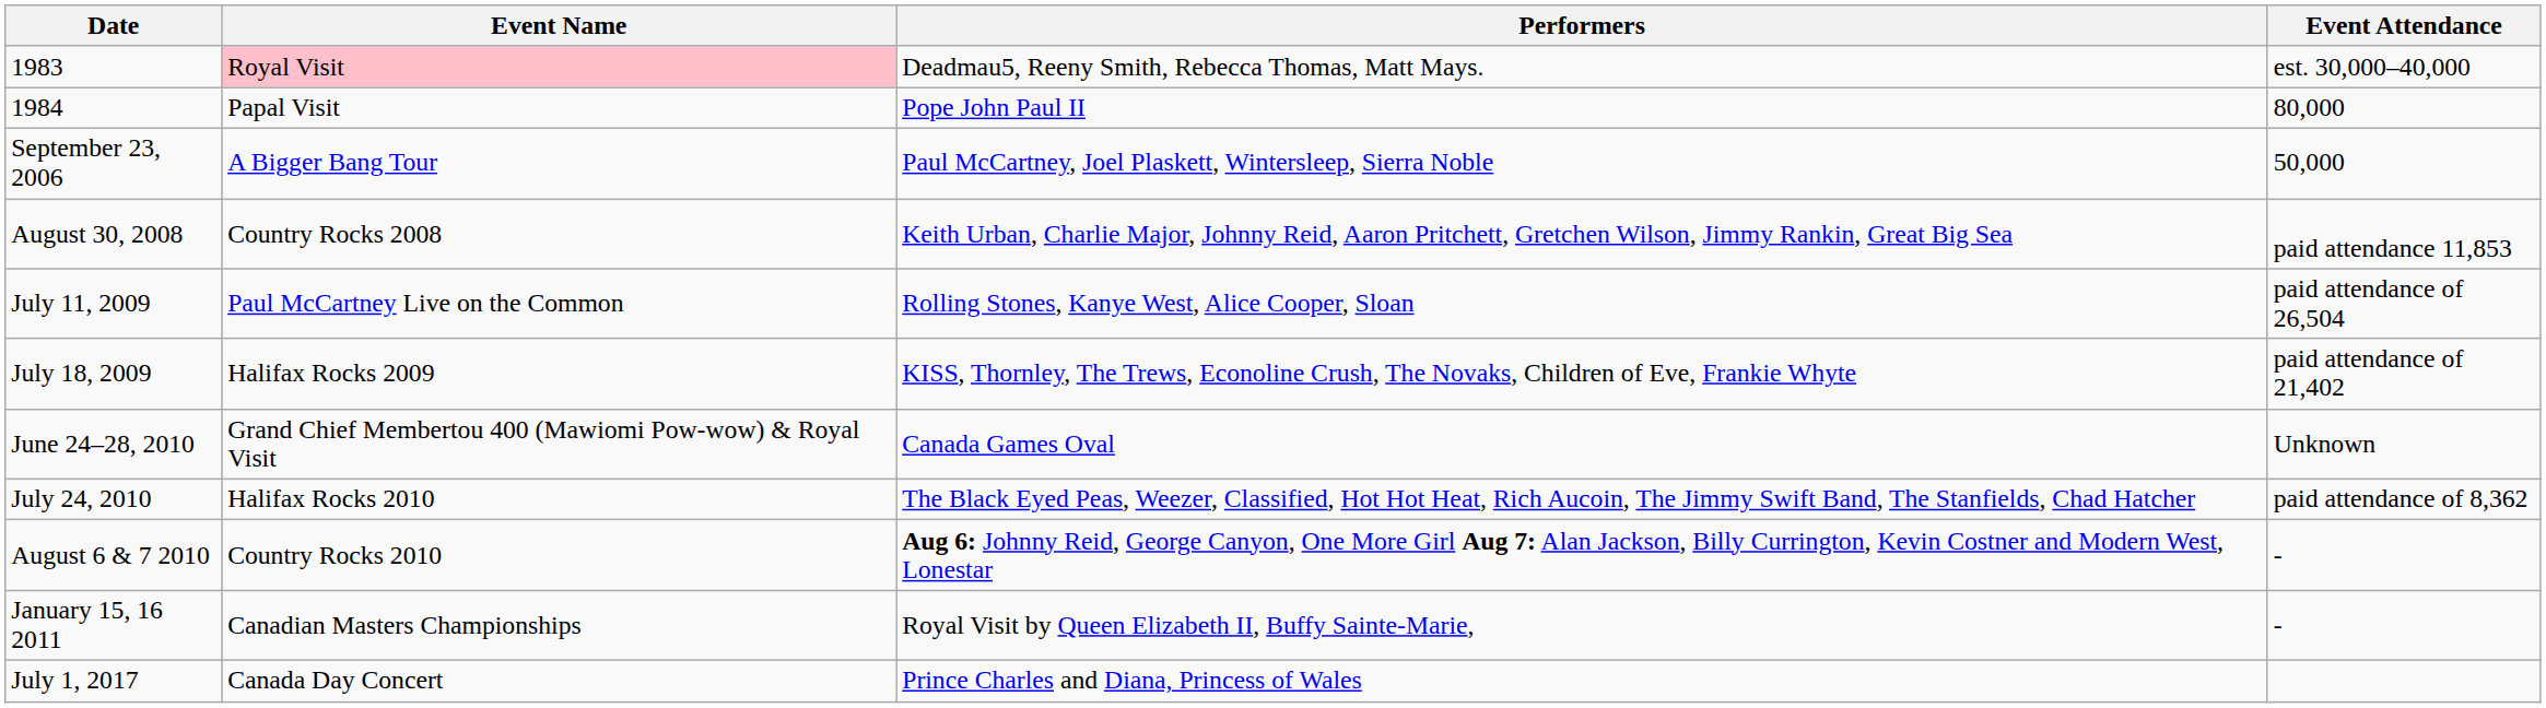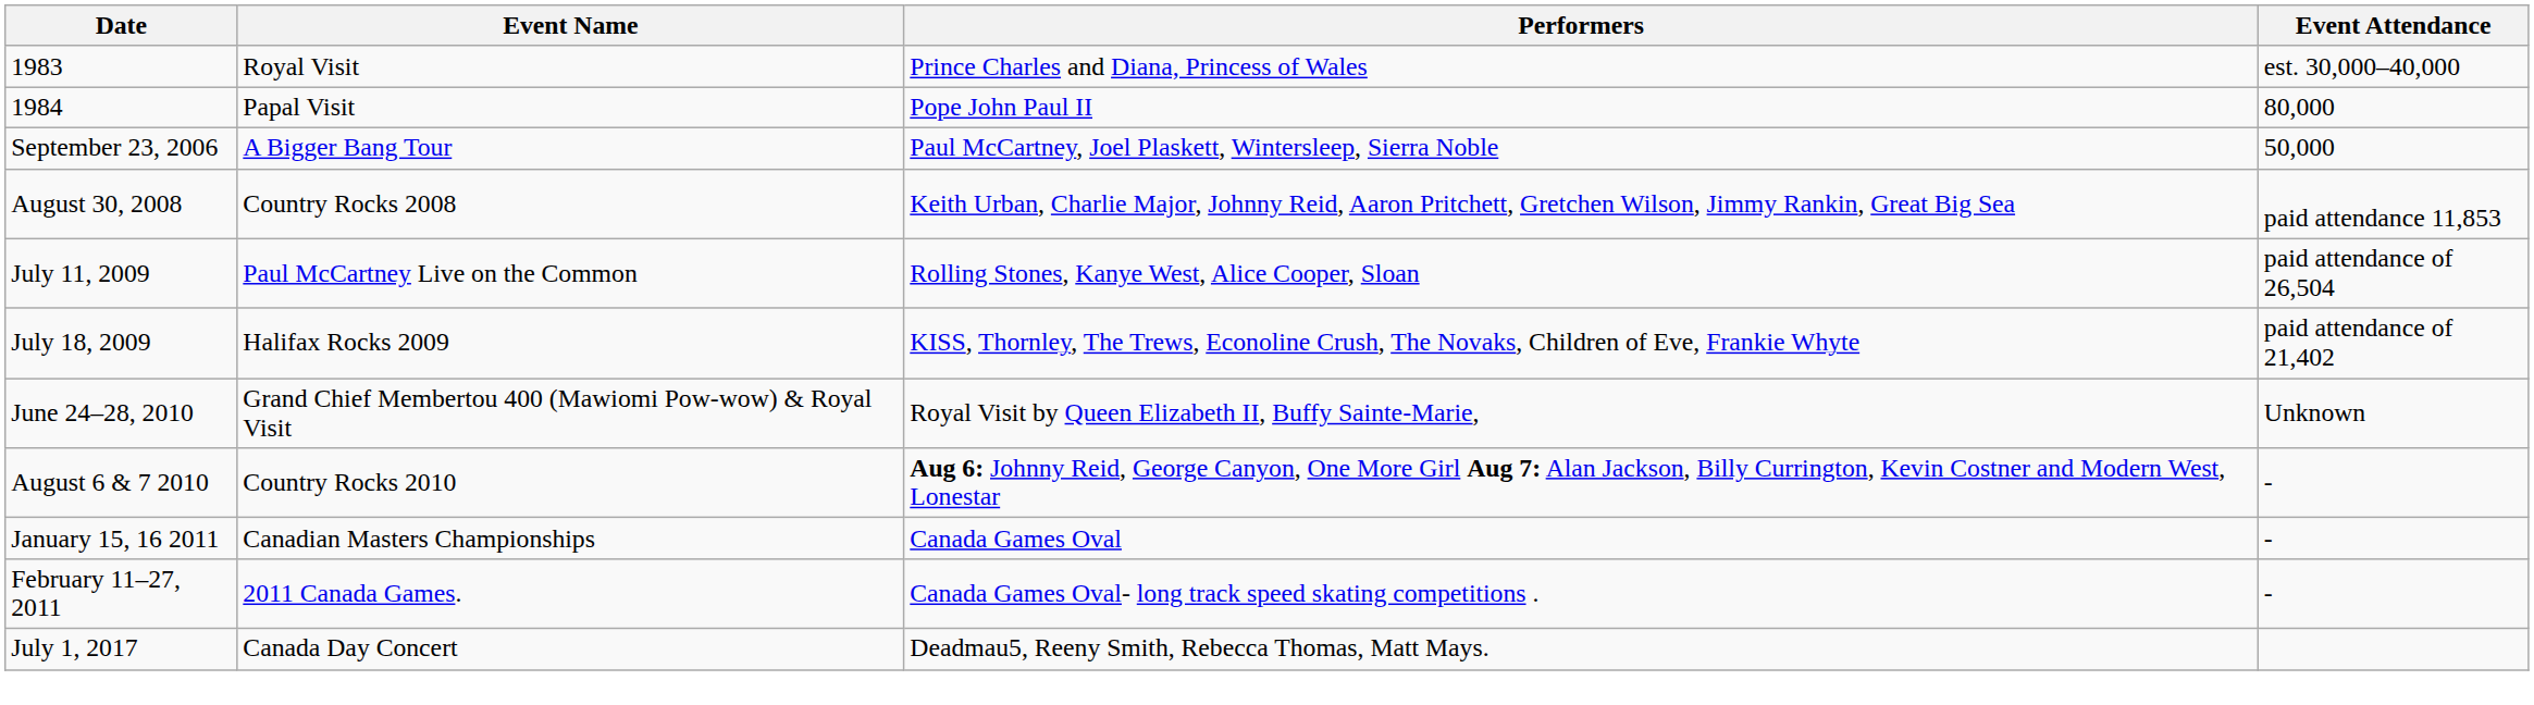 <table class="wikitable">
 <tr>
 <th>Date</th>
 <th>Event Name</th>
 <th>Performers</th>
 <th>Event Attendance</th>
 </tr>
 <tr>
 <td>1983</td>
-<td style="background: pink;">Royal Visit</td>
-<td>Deadmau5, Reeny Smith, Rebecca Thomas, Matt Mays.</td>
+<td>Royal Visit</td>
+<td><a href='#'>Prince Charles</a> and <a href='#'>Diana, Princess of Wales</a></td>
 <td>est. 30,000–40,000</td>
 </tr>
 <tr>
 <td>1984</td>
 <td>Papal Visit</td>
 <td><a href='#'>Pope John Paul II</a></td>
 <td>80,000</td>
 </tr>
 <tr>
 <td>September 23, 2006</td>
 <td><a href='#'>A Bigger Bang Tour</a></td>
 <td><a href='#'>Paul McCartney</a>, <a href='#'>Joel Plaskett</a>, <a href='#'>Wintersleep</a>, <a href='#'>Sierra Noble</a></td>
 <td>50,000</td>
 </tr>
 <tr>
 <td>August 30, 2008</td>
 <td>Country Rocks 2008</td>
 <td><a href='#'>Keith Urban</a>, <a href='#'>Charlie Major</a>, <a href='#'>Johnny Reid</a>, <a href='#'>Aaron Pritchett</a>, <a href='#'>Gretchen Wilson</a>, <a href='#'>Jimmy Rankin</a>, <a href='#'>Great Big Sea</a></td>
 <td><br>paid attendance 11,853</td>
 </tr>
 <tr>
 <td>July 11, 2009</td>
 <td><a href='#'>Paul McCartney</a> Live on the Common</td>
 <td><a href='#'>Rolling Stones</a>, <a href='#'>Kanye West</a>, <a href='#'>Alice Cooper</a>, <a href='#'>Sloan</a></td>
 <td>paid attendance of 26,504</td>
 </tr>
 <tr>
 <td>July 18, 2009</td>
 <td>Halifax Rocks 2009</td>
 <td><a href='#'>KISS</a>, <a href='#'>Thornley</a>, <a href='#'>The Trews</a>, <a href='#'>Econoline Crush</a>, <a href='#'>The Novaks</a>, Children of Eve, <a href='#'>Frankie Whyte</a></td>
 <td>paid attendance of 21,402</td>
 </tr>
 <tr>
 <td>June 24–28, 2010</td>
 <td>Grand Chief Membertou 400 (Mawiomi Pow-wow) & Royal Visit</td>
-<td><a href='#'>Canada Games Oval</a></td>
+<td>Royal Visit by <a href='#'>Queen Elizabeth II</a>, <a href='#'>Buffy Sainte-Marie</a>, </td>
 <td>Unknown</td>
-</tr>
-<tr>
-<td>July 24, 2010</td>
-<td>Halifax Rocks 2010</td>
-<td><a href='#'>The Black Eyed Peas</a>, <a href='#'>Weezer</a>, <a href='#'>Classified</a>, <a href='#'>Hot Hot Heat</a>, <a href='#'>Rich Aucoin</a>, <a href='#'>The Jimmy Swift Band</a>, <a href='#'>The Stanfields</a>, <a href='#'>Chad Hatcher</a></td>
-<td>paid attendance of 8,362</td>
 </tr>
 <tr>
 <td>August 6 & 7 2010</td>
 <td>Country Rocks 2010</td>
 <td><strong>Aug 6:</strong> <a href='#'>Johnny Reid</a>, <a href='#'>George Canyon</a>, <a href='#'>One More Girl</a> <strong>Aug 7:</strong> <a href='#'>Alan Jackson</a>, <a href='#'>Billy Currington</a>, <a href='#'>Kevin Costner and Modern West</a>, <a href='#'>Lonestar</a></td>
 <td>-</td>
 </tr>
 <tr>
 <td>January 15, 16 2011</td>
 <td>Canadian Masters Championships</td>
-<td>Royal Visit by <a href='#'>Queen Elizabeth II</a>, <a href='#'>Buffy Sainte-Marie</a>, </td>
+<td><a href='#'>Canada Games Oval</a></td>
+<td>-</td>
+</tr>
+<tr>
+<td>February 11–27, 2011</td>
+<td><a href='#'>2011 Canada Games</a>.</td>
+<td><a href='#'>Canada Games Oval</a>- <a href='#'>long track speed skating competitions</a> .</td>
 <td>-</td>
 </tr>
 <tr>
 <td>July 1, 2017</td>
 <td>Canada Day Concert</td>
-<td><a href='#'>Prince Charles</a> and <a href='#'>Diana, Princess of Wales</a></td>
+<td>Deadmau5, Reeny Smith, Rebecca Thomas, Matt Mays.</td>
 <td></td>
 </tr>
 </table>
